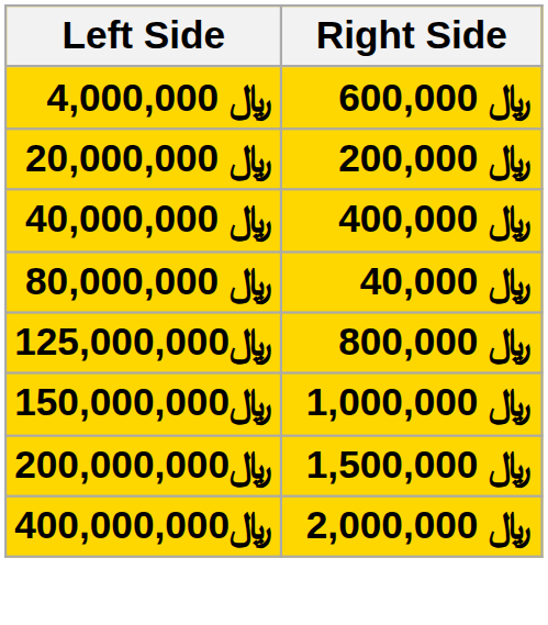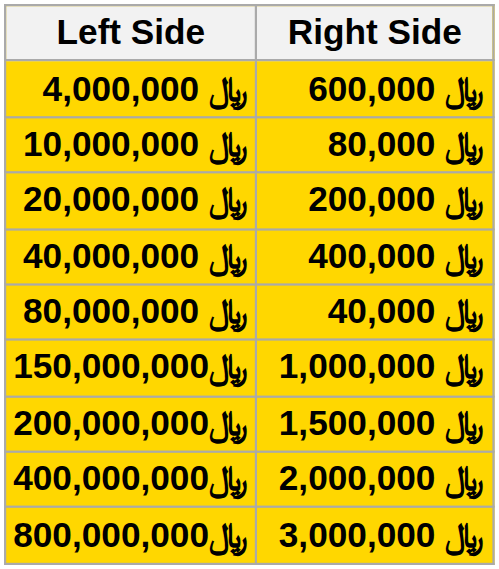 <table class="wikitable" style="background: gold; text-align: right">
 <tr>
 <th width=100px>Left Side</th>
 <th width=100px>Right Side</th>
 </tr>
 <tr>
 <td><strong>﷼ 4,000,000</strong></td>
 <td><strong>﷼ 600,000</strong></td>
+</tr>
+<tr>
+<td><strong>10,0﷼ 00,000</strong></td>
+<td><strong>﷼ 80,000</strong></td>
 </tr>
 <tr>
 <td><strong>﷼ 20,000,000</strong></td>
 <td><strong>﷼ 200,000</strong></td>
 </tr>
 <tr>
 <td><strong>﷼ 40,000,000</strong></td>
 <td><strong>﷼ 400,000</strong></td>
 </tr>
 <tr>
 <td><strong>﷼ 80,000,000</strong></td>
 <td><strong>﷼ 40,000</strong></td>
 </tr>
 <tr>
-<td><strong>125,000,000﷼ </strong></td>
-<td><strong>﷼ 800,000</strong></td>
-</tr>
-<tr>
 <td><strong>150,000,000﷼ </strong></td>
 <td><strong>﷼ 1,000,000</strong></td>
 </tr>
 <tr>
 <td><strong>200,000,000﷼ </strong></td>
 <td><strong>﷼ 1,500,000</strong></td>
 </tr>
 <tr>
 <td><strong>400,000,000﷼ </strong></td>
 <td><strong>2,0﷼ 00,000</strong></td>
 </tr>
+<tr>
+<td><strong>800,000,000﷼ </strong></td>
+<td><strong>﷼ 3,000,000</strong></td>
+</tr>
 </table>
